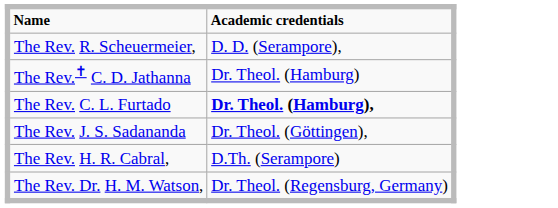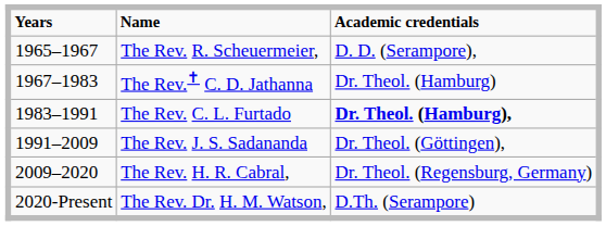 <table class="wikitable" style="border: 5px solid #BBB; margin: .96em 0 0 .9em;">
 <tr style="font-size: 86%;">
+<td><strong>Years</strong></td>
 <td><strong>Name</strong></td>
 <td><strong>Academic credentials</strong></td>
 </tr>
 <tr>
+<td>1965–1967</td>
 <td><a href='#'>The Rev.</a> <a href='#'>R. Scheuermeier</a>,</td>
 <td><a href='#'>D. D.</a> (<a href='#'>Serampore</a>),</td>
 </tr>
 <tr>
+<td>1967–1983</td>
 <td><a href='#'>The Rev.</a><sup><a href='#'>✝</a></sup> <a href='#'>C. D. Jathanna</a></td>
 <td><a href='#'>Dr. Theol.</a> (<a href='#'>Hamburg</a>)</td>
 </tr>
 <tr>
+<td>1983–1991</td>
 <td><a href='#'>The Rev.</a> <a href='#'>C. L. Furtado</a></td>
 <td><strong><a href='#'>Dr. Theol.</a> (<a href='#'>Hamburg</a>),</strong></td>
 </tr>
 <tr>
+<td>1991–2009</td>
 <td><a href='#'>The Rev.</a> <a href='#'>J. S. Sadananda</a></td>
 <td><a href='#'>Dr. Theol.</a> (<a href='#'>Göttingen</a>),</td>
 </tr>
 <tr>
+<td>2009–2020</td>
 <td><a href='#'>The Rev.</a> <a href='#'>H. R. Cabral</a>,</td>
+<td><a href='#'>Dr. Theol.</a> (<a href='#'>Regensburg, Germany</a>)</td>
+</tr>
+<tr>
+<td>2020-Present</td>
+<td><a href='#'>The Rev. Dr.</a> <a href='#'>H. M. Watson</a>,</td>
 <td><a href='#'>D.Th.</a> (<a href='#'>Serampore</a>)</td>
 </tr>
-<tr>
-<td><a href='#'>The Rev. Dr.</a> <a href='#'>H. M. Watson</a>,</td>
-<td><a href='#'>Dr. Theol.</a> (<a href='#'>Regensburg, Germany</a>)</td>
-</tr>
 </table>
